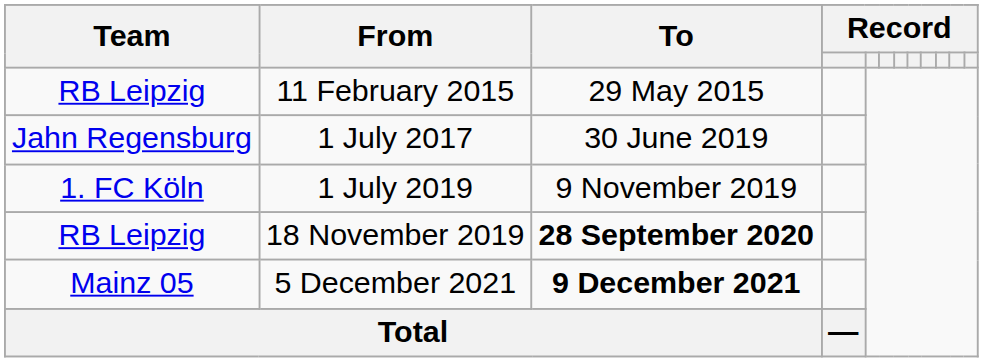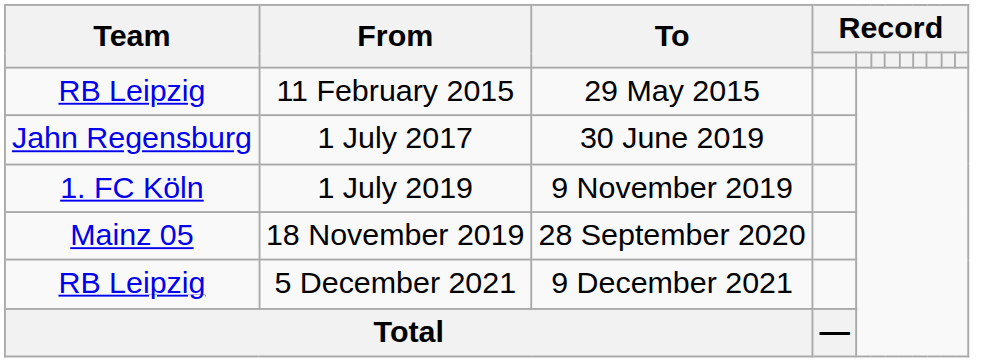 <table class="wikitable" style="text-align: center">
 <tr>
 <th rowspan="2">Team</th>
 <th rowspan="2">From</th>
 <th rowspan="2">To</th>
 <th colspan="9">Record</th>
 </tr>
 <tr>
 <th></th>
 <th></th>
 <th></th>
 <th></th>
 <th></th>
 <th></th>
 <th></th>
 <th></th>
 <th></th>
 </tr>
 <tr>
 <td><a href='#'>RB Leipzig</a></td>
 <td>11 February 2015</td>
 <td>29 May 2015<br></td>
 <td></td>
 </tr>
 <tr>
 <td><a href='#'>Jahn Regensburg</a></td>
 <td>1 July 2017</td>
 <td>30 June 2019<br></td>
 <td></td>
 </tr>
 <tr>
 <td><a href='#'>1. FC Köln</a></td>
 <td>1 July 2019</td>
 <td>9 November 2019<br></td>
 <td></td>
 </tr>
 <tr>
-<td><a href='#'>RB Leipzig</a></td>
+<td><a href='#'>Mainz 05</a></td>
 <td>18 November 2019</td>
-<td><strong>28 September 2020<br></strong></td>
+<td>28 September 2020<br></td>
 <td></td>
 </tr>
 <tr>
-<td><a href='#'>Mainz 05</a></td>
+<td><a href='#'>RB Leipzig</a></td>
 <td>5 December 2021</td>
-<td><strong>9 December 2021<br></strong></td>
+<td>9 December 2021<br></td>
 <td></td>
 </tr>
 <tr>
 <th colspan="3">Total<br></th>
 <th>—</th>
 </tr>
 </table>
